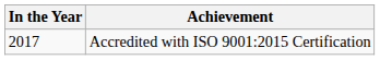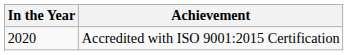 <table class="wikitable">
 <tr>
 <th>In the Year</th>
 <th>Achievement</th>
 </tr>
 <tr>
-<td>2017</td>
+<td>2020</td>
 <td>Accredited with ISO 9001:2015 Certification</td>
 </tr>
 </table>
